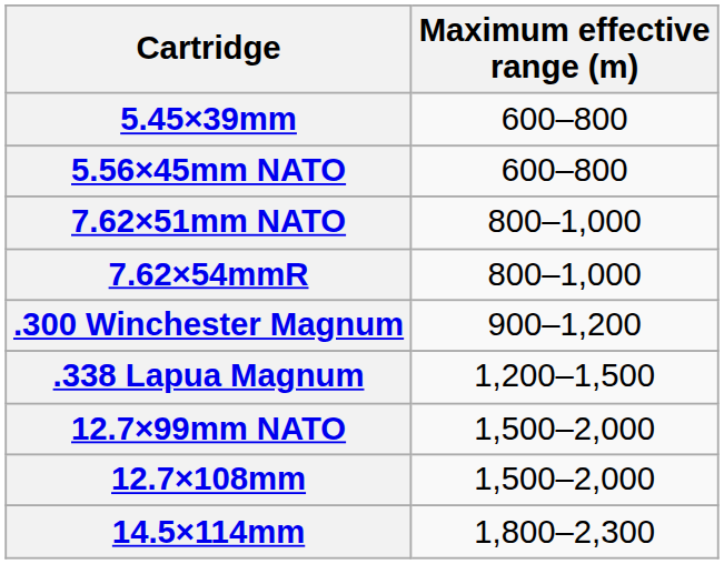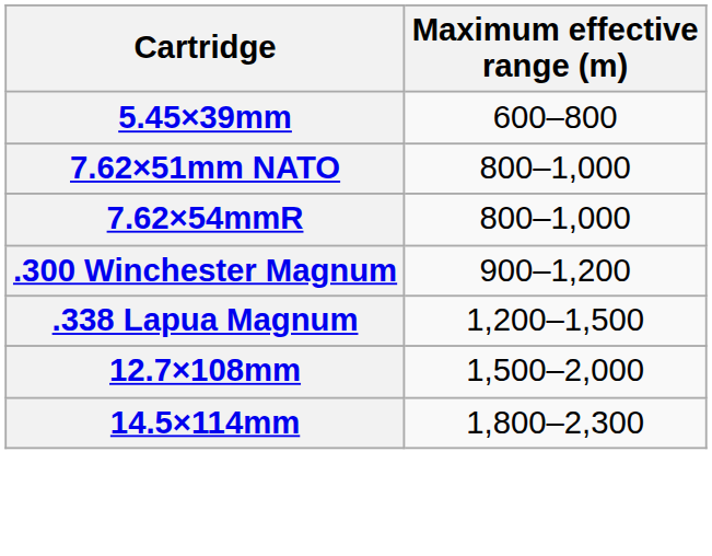 <table class="wikitable" style="text-align:center; margin-left: 10px" name=Cartridge/range>
 <tr>
 <th>Cartridge</th>
 <th>Maximum effective<br> range (m)</th>
 </tr>
 <tr>
 <th><a href='#'>5.45×39mm</a></th>
-<td>600–800</td>
-</tr>
-<tr>
-<th><a href='#'>5.56×45mm NATO</a></th>
 <td>600–800</td>
 </tr>
 <tr>
 <th><a href='#'>7.62×51mm NATO</a></th>
 <td>800–1,000</td>
 </tr>
 <tr>
 <th><a href='#'>7.62×54mmR</a></th>
 <td>800–1,000</td>
 </tr>
 <tr>
 <th><a href='#'>.300 Winchester Magnum</a></th>
 <td>900–1,200</td>
 </tr>
 <tr>
 <th><a href='#'>.338 Lapua Magnum</a></th>
 <td>1,200–1,500</td>
 </tr>
 <tr>
-<th><a href='#'>12.7×99mm NATO</a></th>
-<td>1,500–2,000</td>
-</tr>
-<tr>
 <th><a href='#'>12.7×108mm</a></th>
 <td>1,500–2,000</td>
 </tr>
 <tr>
 <th><a href='#'>14.5×114mm</a></th>
 <td>1,800–2,300</td>
 </tr>
 </table>
